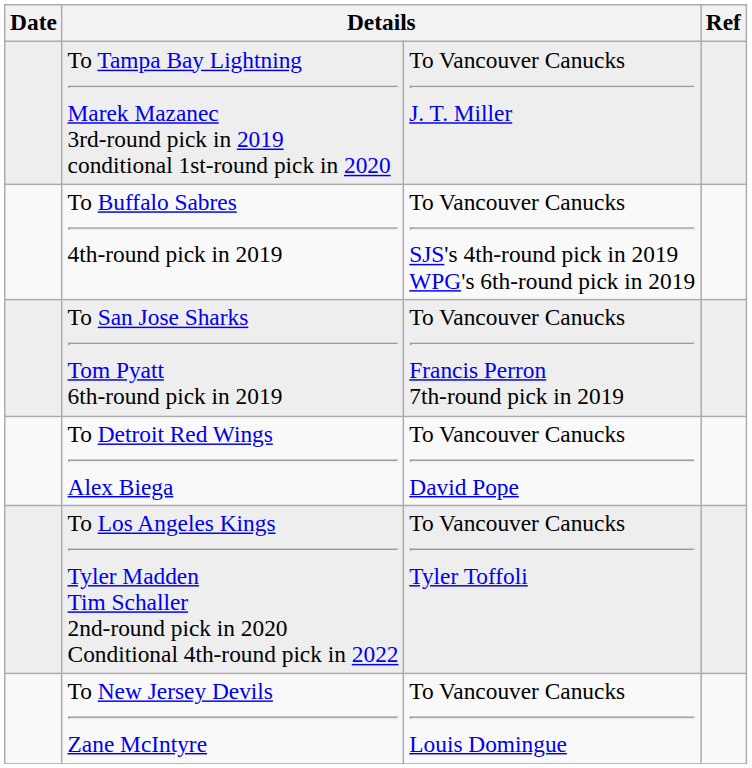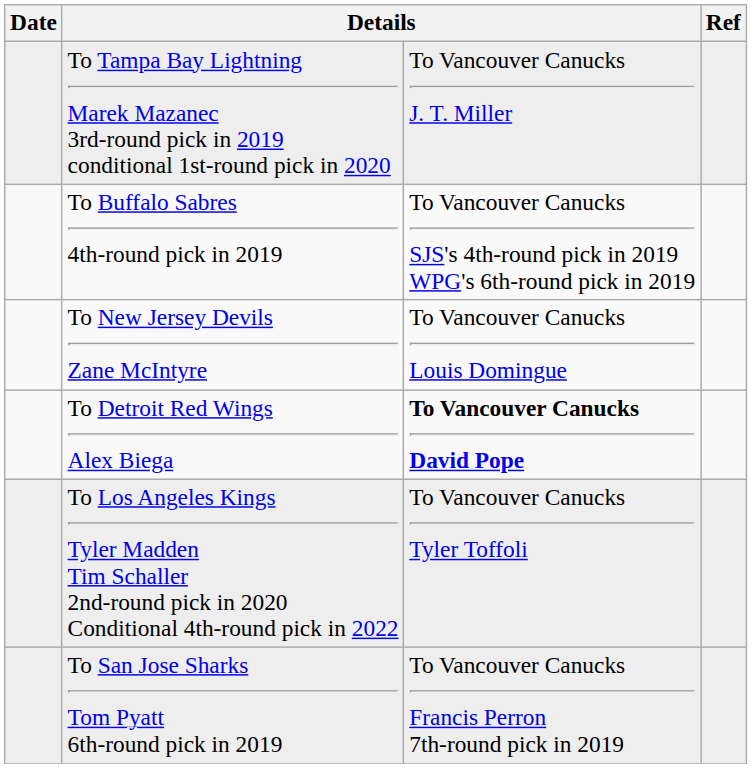 <table class="wikitable">
 <tr>
 <th>Date</th>
 <th colspan="2">Details</th>
 <th>Ref</th>
 </tr>
 <tr style="background:#eee;">
 <td></td>
 <td valign="top">To <a href='#'>Tampa Bay Lightning</a><hr><a href='#'>Marek Mazanec</a><br>3rd-round pick in <a href='#'>2019</a><br>conditional 1st-round pick in <a href='#'>2020</a></td>
 <td valign="top">To Vancouver Canucks<hr><a href='#'>J. T. Miller</a></td>
 <td></td>
 </tr>
 <tr>
 <td></td>
 <td valign="top">To <a href='#'>Buffalo Sabres</a><hr>4th-round pick in 2019</td>
 <td valign="top">To Vancouver Canucks<hr><a href='#'>SJS</a>'s 4th-round pick in 2019<br><a href='#'>WPG</a>'s 6th-round pick in 2019</td>
 <td></td>
 </tr>
-<tr style="background:#eee;">
+<tr>
 <td></td>
-<td valign="top">To <a href='#'>San Jose Sharks</a><hr><a href='#'>Tom Pyatt</a><br>6th-round pick in 2019</td>
-<td valign="top">To Vancouver Canucks<hr><a href='#'>Francis Perron</a><br>7th-round pick in 2019</td>
+<td valign="top">To <a href='#'>New Jersey Devils</a><hr><a href='#'>Zane McIntyre</a></td>
+<td valign="top">To Vancouver Canucks<hr><a href='#'>Louis Domingue</a></td>
 <td></td>
 </tr>
 <tr>
 <td></td>
 <td valign="top">To <a href='#'>Detroit Red Wings</a><hr><a href='#'>Alex Biega</a></td>
-<td valign="top">To Vancouver Canucks<hr><a href='#'>David Pope</a></td>
+<td valign="top"><strong>To Vancouver Canucks<hr><a href='#'>David Pope</a></strong></td>
 <td></td>
 </tr>
 <tr style="background:#eee;">
 <td></td>
 <td valign="top">To <a href='#'>Los Angeles Kings</a><hr><a href='#'>Tyler Madden</a><br><a href='#'>Tim Schaller</a><br>2nd-round pick in 2020<br>Conditional 4th-round pick in <a href='#'>2022</a></td>
 <td valign="top">To Vancouver Canucks<hr><a href='#'>Tyler Toffoli</a></td>
 <td></td>
 </tr>
-<tr>
+<tr style="background:#eee;">
 <td></td>
-<td valign="top">To <a href='#'>New Jersey Devils</a><hr><a href='#'>Zane McIntyre</a></td>
-<td valign="top">To Vancouver Canucks<hr><a href='#'>Louis Domingue</a></td>
+<td valign="top">To <a href='#'>San Jose Sharks</a><hr><a href='#'>Tom Pyatt</a><br>6th-round pick in 2019</td>
+<td valign="top">To Vancouver Canucks<hr><a href='#'>Francis Perron</a><br>7th-round pick in 2019</td>
 <td></td>
 </tr>
 </table>
